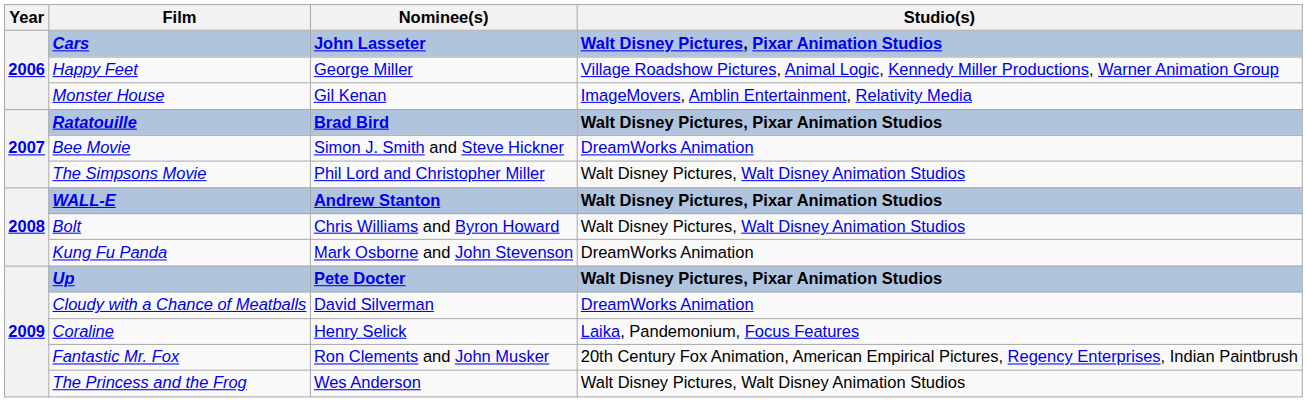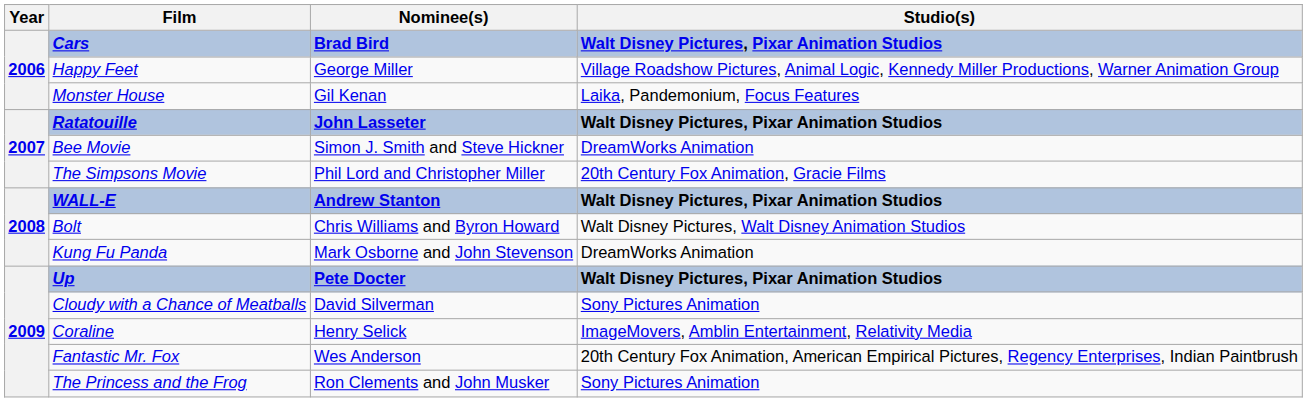 <table class="wikitable sortable">
 <tr>
 <th>Year</th>
 <th>Film</th>
 <th>Nominee(s)</th>
 <th>Studio(s)</th>
 </tr>
 <tr>
 <th rowspan="3" style="text-align:center;"><a href='#'>2006</a></th>
 <td style="background:#B0C4DE;"><strong><em><a href='#'>Cars</a></em></strong></td>
-<td style="background:#B0C4DE;"><strong><a href='#'>John Lasseter</a></strong></td>
+<td style="background:#B0C4DE;"><strong><a href='#'>Brad Bird</a></strong></td>
 <td style="background:#B0C4DE;"><strong><a href='#'>Walt Disney Pictures</a>, <a href='#'>Pixar Animation Studios</a></strong></td>
 </tr>
 <tr>
 <td><em><a href='#'>Happy Feet</a></em></td>
 <td><a href='#'>George Miller</a></td>
 <td><a href='#'>Village Roadshow Pictures</a>, <a href='#'>Animal Logic</a>, <a href='#'>Kennedy Miller Productions</a>, <a href='#'>Warner Animation Group</a></td>
 </tr>
 <tr>
 <td><em><a href='#'>Monster House</a></em></td>
 <td><a href='#'>Gil Kenan</a></td>
-<td><a href='#'>ImageMovers</a>, <a href='#'>Amblin Entertainment</a>, <a href='#'>Relativity Media</a></td>
+<td><a href='#'>Laika</a>, Pandemonium, <a href='#'>Focus Features</a></td>
 </tr>
 <tr>
 <th rowspan="3" style="text-align:center;"><a href='#'>2007</a></th>
 <td style="background:#B0C4DE;"><strong><em><a href='#'>Ratatouille</a></em></strong></td>
-<td style="background:#B0C4DE;"><strong><a href='#'>Brad Bird</a></strong></td>
+<td style="background:#B0C4DE;"><strong><a href='#'>John Lasseter</a></strong></td>
 <td style="background:#B0C4DE;"><strong>Walt Disney Pictures, Pixar Animation Studios</strong></td>
 </tr>
 <tr>
 <td><em><a href='#'>Bee Movie</a></em></td>
 <td><a href='#'>Simon J. Smith</a> and <a href='#'>Steve Hickner</a></td>
 <td><a href='#'>DreamWorks Animation</a></td>
 </tr>
 <tr>
 <td><em><a href='#'>The Simpsons Movie</a></em></td>
 <td><a href='#'>Phil Lord and Christopher Miller</a></td>
-<td>Walt Disney Pictures, <a href='#'>Walt Disney Animation Studios</a></td>
+<td><a href='#'>20th Century Fox Animation</a>, <a href='#'>Gracie Films</a></td>
 </tr>
 <tr>
 <th rowspan="3" style="text-align:center;"><a href='#'>2008</a></th>
 <td style="background:#B0C4DE;"><strong><em><a href='#'>WALL-E</a></em></strong></td>
 <td style="background:#B0C4DE;"><strong><a href='#'>Andrew Stanton</a></strong></td>
 <td style="background:#B0C4DE;"><strong>Walt Disney Pictures, Pixar Animation Studios</strong></td>
 </tr>
 <tr>
 <td><em><a href='#'>Bolt</a></em></td>
 <td><a href='#'>Chris Williams</a> and <a href='#'>Byron Howard</a></td>
 <td>Walt Disney Pictures, <a href='#'>Walt Disney Animation Studios</a></td>
 </tr>
 <tr>
 <td><em><a href='#'>Kung Fu Panda</a></em></td>
 <td><a href='#'>Mark Osborne</a> and <a href='#'>John Stevenson</a></td>
 <td>DreamWorks Animation</td>
 </tr>
 <tr>
 <th rowspan="5" style="text-align:center;"><a href='#'>2009</a></th>
 <td style="background:#B0C4DE;"><strong><em><a href='#'>Up</a></em></strong></td>
 <td style="background:#B0C4DE;"><strong><a href='#'>Pete Docter</a></strong></td>
 <td style="background:#B0C4DE;"><strong>Walt Disney Pictures, Pixar Animation Studios</strong></td>
 </tr>
 <tr>
 <td><em><a href='#'>Cloudy with a Chance of Meatballs</a></em></td>
 <td><a href='#'>David Silverman</a></td>
-<td><a href='#'>DreamWorks Animation</a></td>
+<td><a href='#'>Sony Pictures Animation</a></td>
 </tr>
 <tr>
 <td><em><a href='#'>Coraline</a></em></td>
 <td><a href='#'>Henry Selick</a></td>
-<td><a href='#'>Laika</a>, Pandemonium, <a href='#'>Focus Features</a></td>
+<td><a href='#'>ImageMovers</a>, <a href='#'>Amblin Entertainment</a>, <a href='#'>Relativity Media</a></td>
 </tr>
 <tr>
 <td><em><a href='#'>Fantastic Mr. Fox</a></em></td>
-<td><a href='#'>Ron Clements</a> and <a href='#'>John Musker</a></td>
+<td><a href='#'>Wes Anderson</a></td>
 <td>20th Century Fox Animation, American Empirical Pictures, <a href='#'>Regency Enterprises</a>, Indian Paintbrush</td>
 </tr>
 <tr>
 <td><em><a href='#'>The Princess and the Frog</a></em></td>
-<td><a href='#'>Wes Anderson</a></td>
-<td>Walt Disney Pictures, Walt Disney Animation Studios</td>
+<td><a href='#'>Ron Clements</a> and <a href='#'>John Musker</a></td>
+<td><a href='#'>Sony Pictures Animation</a></td>
 </tr>
 </table>
